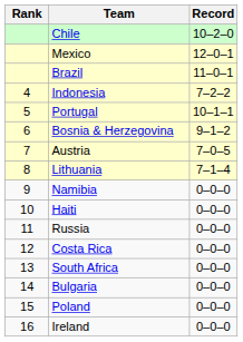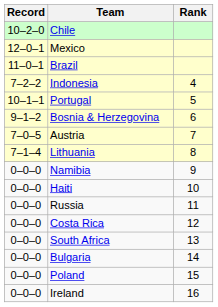 <table class="wikitable" style="text-align: center">
 <tr>
+<th width=50>Record</th>
+<th width=175>Team</th>
 <th width=50>Rank</th>
-<th width=175>Team</th>
-<th width=50>Record</th>
 </tr>
 <tr style="background:#cfc;">
+<td>10–2–0</td>
+<td align=left> <a href='#'>Chile</a></td>
 <td></td>
-<td align=left> <a href='#'>Chile</a></td>
-<td>10–2–0</td>
 </tr>
 <tr style="background:#ffc;">
+<td>12–0–1</td>
+<td align=left> Mexico</td>
 <td></td>
-<td align=left> Mexico</td>
-<td>12–0–1</td>
 </tr>
 <tr style="background:#ffc;">
+<td>11–0–1</td>
+<td align=left> <a href='#'>Brazil</a></td>
 <td></td>
-<td align=left> <a href='#'>Brazil</a></td>
-<td>11–0–1</td>
 </tr>
 <tr style="background:#ffc;">
+<td>7–2–2</td>
+<td align=left> <a href='#'>Indonesia</a></td>
 <td>4</td>
-<td align=left> <a href='#'>Indonesia</a></td>
-<td>7–2–2</td>
 </tr>
 <tr style="background:#ffc;">
+<td>10–1–1</td>
+<td align=left> <a href='#'>Portugal</a></td>
 <td>5</td>
-<td align=left> <a href='#'>Portugal</a></td>
-<td>10–1–1</td>
 </tr>
 <tr style="background:#ffc;">
+<td>9–1–2</td>
+<td align=left> <a href='#'>Bosnia & Herzegovina</a></td>
 <td>6</td>
-<td align=left> <a href='#'>Bosnia & Herzegovina</a></td>
-<td>9–1–2</td>
 </tr>
 <tr style="background:#ffc;">
+<td>7–0–5</td>
+<td align=left> Austria</td>
 <td>7</td>
-<td align=left> Austria</td>
-<td>7–0–5</td>
 </tr>
 <tr style="background:#ffc;">
+<td>7–1–4</td>
+<td align=left> <a href='#'>Lithuania</a></td>
 <td>8</td>
-<td align=left> <a href='#'>Lithuania</a></td>
-<td>7–1–4</td>
 </tr>
 <tr>
+<td>0–0–0</td>
+<td align=left> <a href='#'>Namibia</a></td>
 <td>9</td>
-<td align=left> <a href='#'>Namibia</a></td>
-<td>0–0–0</td>
 </tr>
 <tr>
+<td>0–0–0</td>
+<td align=left> <a href='#'>Haiti</a></td>
 <td>10</td>
-<td align=left> <a href='#'>Haiti</a></td>
-<td>0–0–0</td>
 </tr>
 <tr>
+<td>0–0–0</td>
+<td align=left> Russia</td>
 <td>11</td>
-<td align=left> Russia</td>
-<td>0–0–0</td>
 </tr>
 <tr>
+<td>0–0–0</td>
+<td align=left> <a href='#'>Costa Rica</a></td>
 <td>12</td>
-<td align=left> <a href='#'>Costa Rica</a></td>
-<td>0–0–0</td>
 </tr>
 <tr>
+<td>0–0–0</td>
+<td align=left> <a href='#'>South Africa</a></td>
 <td>13</td>
-<td align=left> <a href='#'>South Africa</a></td>
-<td>0–0–0</td>
 </tr>
 <tr>
+<td>0–0–0</td>
+<td align=left> <a href='#'>Bulgaria</a></td>
 <td>14</td>
-<td align=left> <a href='#'>Bulgaria</a></td>
-<td>0–0–0</td>
 </tr>
 <tr>
+<td>0–0–0</td>
+<td align=left> <a href='#'>Poland</a></td>
 <td>15</td>
-<td align=left> <a href='#'>Poland</a></td>
-<td>0–0–0</td>
 </tr>
 <tr>
+<td>0–0–0</td>
+<td align=left> Ireland</td>
 <td>16</td>
-<td align=left> Ireland</td>
-<td>0–0–0</td>
 </tr>
 </table>
